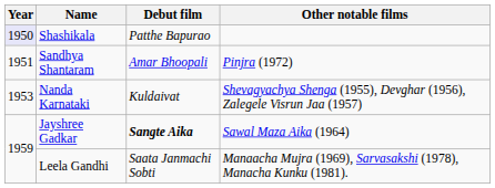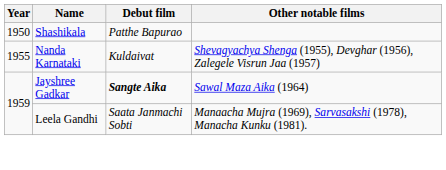 <table class="wikitable">
 <tr>
 <th>Year</th>
 <th>Name</th>
 <th>Debut film</th>
 <th>Other notable films</th>
 </tr>
 <tr>
-<td style="background: lavender;">1950</td>
+<td>1950</td>
 <td><a href='#'>Shashikala</a></td>
 <td><em>Patthe Bapurao</em></td>
 <td></td>
 </tr>
 <tr>
-<td>1951</td>
-<td><a href='#'>Sandhya Shantaram</a></td>
-<td><em><a href='#'>Amar Bhoopali</a></em></td>
-<td><em><a href='#'>Pinjra</a></em> (1972)</td>
-</tr>
-<tr>
-<td>1953</td>
+<td>1955</td>
 <td><a href='#'>Nanda Karnataki</a></td>
 <td><em>Kuldaivat</em></td>
 <td><em><a href='#'>Shevagyachya Shenga</a></em> (1955), <em>Devghar</em> (1956), <em>Zalegele Visrun Jaa</em> (1957)</td>
 </tr>
 <tr>
 <td rowspan="2">1959</td>
 <td><a href='#'>Jayshree Gadkar</a></td>
 <td><strong><em>Sangte Aika</em></strong></td>
 <td><a href='#'><em>Sawal Maza Aika</em></a> (1964)</td>
 </tr>
 <tr>
 <td>Leela Gandhi</td>
 <td><em>Saata Janmachi Sobti</em></td>
 <td><em>Manaacha Mujra</em> (1969), <em><a href='#'>Sarvasakshi</a></em> (1978), <em>Manacha Kunku</em> (1981).</td>
 </tr>
 </table>
